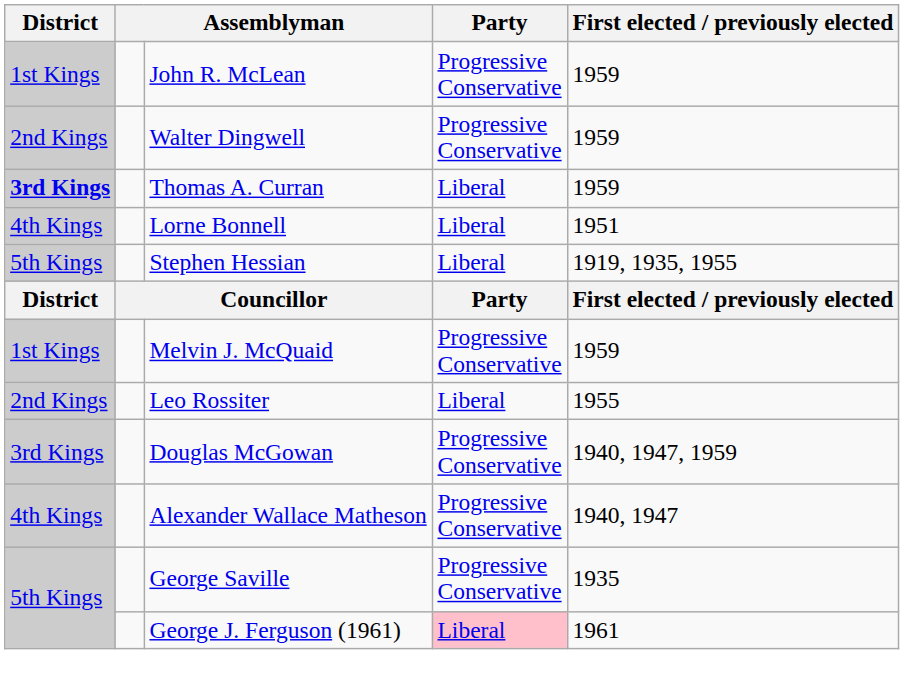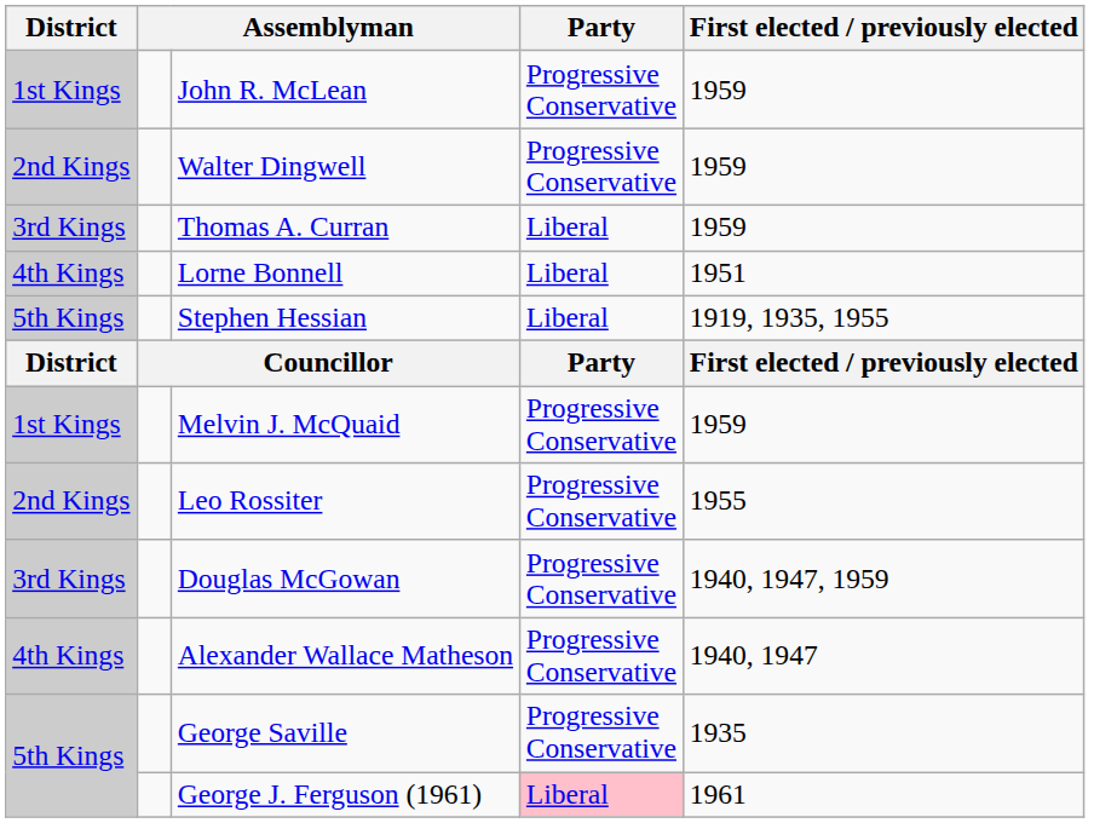 <table class="wikitable sortable">
 <tr>
 <th>District</th>
 <th colspan="2">Assemblyman</th>
 <th>Party</th>
 <th>First elected / previously elected</th>
 </tr>
 <tr>
 <td bgcolor="CCCCCC"><a href='#'>1st Kings</a></td>
 <td>   </td>
 <td><a href='#'>John R. McLean</a></td>
 <td><a href='#'>Progressive <br> Conservative</a></td>
 <td>1959</td>
 </tr>
 <tr>
 <td bgcolor="CCCCCC"><a href='#'>2nd Kings</a></td>
 <td>   </td>
 <td><a href='#'>Walter Dingwell</a></td>
 <td><a href='#'>Progressive <br> Conservative</a></td>
 <td>1959</td>
 </tr>
 <tr>
-<td bgcolor="CCCCCC"><strong><a href='#'>3rd Kings</a></strong></td>
+<td bgcolor="CCCCCC"><a href='#'>3rd Kings</a></td>
 <td>   </td>
 <td><a href='#'>Thomas A. Curran</a></td>
 <td><a href='#'>Liberal</a></td>
 <td>1959</td>
 </tr>
 <tr>
 <td bgcolor="CCCCCC"><a href='#'>4th Kings</a></td>
 <td>   </td>
 <td><a href='#'>Lorne Bonnell</a></td>
 <td><a href='#'>Liberal</a></td>
 <td>1951</td>
 </tr>
 <tr>
 <td bgcolor="CCCCCC"><a href='#'>5th Kings</a></td>
 <td>   </td>
 <td><a href='#'>Stephen Hessian</a></td>
 <td><a href='#'>Liberal</a></td>
 <td>1919, 1935, 1955</td>
 </tr>
 <tr>
 <th>District</th>
 <th colspan="2">Councillor</th>
 <th>Party</th>
 <th>First elected / previously elected</th>
 </tr>
 <tr>
 <td bgcolor="CCCCCC"><a href='#'>1st Kings</a></td>
 <td>   </td>
 <td><a href='#'>Melvin J. McQuaid</a></td>
 <td><a href='#'>Progressive <br> Conservative</a></td>
 <td>1959</td>
 </tr>
 <tr>
 <td bgcolor="CCCCCC"><a href='#'>2nd Kings</a></td>
 <td>   </td>
 <td><a href='#'>Leo Rossiter</a></td>
-<td><a href='#'>Liberal</a></td>
+<td><a href='#'>Progressive <br> Conservative</a></td>
 <td>1955</td>
 </tr>
 <tr>
 <td bgcolor="CCCCCC"><a href='#'>3rd Kings</a></td>
 <td>   </td>
 <td><a href='#'>Douglas McGowan</a></td>
 <td><a href='#'>Progressive <br> Conservative</a></td>
 <td>1940, 1947, 1959</td>
 </tr>
 <tr>
 <td bgcolor="CCCCCC"><a href='#'>4th Kings</a></td>
 <td>   </td>
 <td><a href='#'>Alexander Wallace Matheson</a></td>
 <td><a href='#'>Progressive <br> Conservative</a></td>
 <td>1940, 1947</td>
 </tr>
 <tr>
 <td rowspan=2 bgcolor="CCCCCC"><a href='#'>5th Kings</a></td>
 <td>   </td>
 <td><a href='#'>George Saville</a></td>
 <td><a href='#'>Progressive <br> Conservative</a></td>
 <td>1935</td>
 </tr>
 <tr>
 <td> </td>
 <td><a href='#'>George J. Ferguson</a> (1961)</td>
 <td style="background: pink;"><a href='#'>Liberal</a></td>
 <td>1961</td>
 </tr>
 </table>
